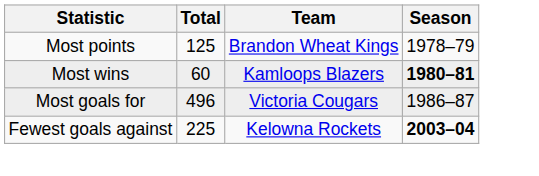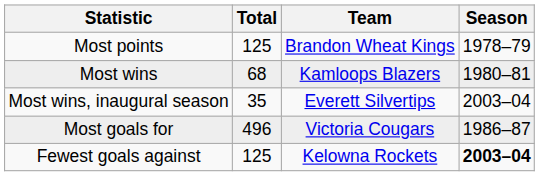 <table class="wikitable" style="float:left; text-align: center; margin-right:1em">
 <tr>
 <th>Statistic</th>
 <th>Total</th>
 <th>Team</th>
 <th>Season</th>
 </tr>
 <tr>
 <td>Most points</td>
 <td>125</td>
 <td><a href='#'>Brandon Wheat Kings</a></td>
 <td>1978–79</td>
 </tr>
 <tr align="center" bgcolor="#eeeeee">
 <td>Most wins</td>
-<td>60</td>
+<td>68</td>
 <td><a href='#'>Kamloops Blazers</a></td>
-<td><strong>1980–81</strong></td>
+<td>1980–81</td>
+</tr>
+<tr>
+<td>Most wins, inaugural season</td>
+<td>35</td>
+<td><a href='#'>Everett Silvertips</a></td>
+<td>2003–04</td>
 </tr>
 <tr align="center" bgcolor="#eeeeee">
 <td>Most goals for</td>
 <td>496</td>
 <td><a href='#'>Victoria Cougars</a></td>
 <td>1986–87</td>
 </tr>
 <tr>
 <td>Fewest goals against</td>
-<td>225</td>
+<td>125</td>
 <td><a href='#'>Kelowna Rockets</a></td>
 <td><strong>2003–04</strong></td>
 </tr>
 </table>
